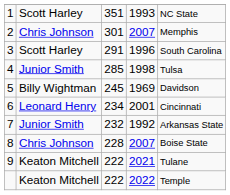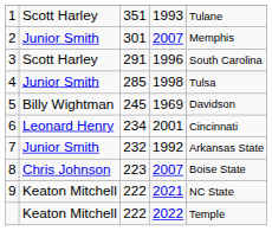 <table class="wikitable">
 <tr>
 </tr>
 <tr>
 <td>1</td>
 <td>Scott Harley</td>
 <td>351</td>
 <td>1993</td>
-<td style="font-size:80%;">NC State</td>
+<td style="font-size:80%;">Tulane</td>
 </tr>
 <tr>
 <td>2</td>
-<td><a href='#'>Chris Johnson</a></td>
+<td><a href='#'>Junior Smith</a></td>
 <td>301</td>
 <td><a href='#'>2007</a></td>
 <td style="font-size:80%;">Memphis</td>
 </tr>
 <tr>
 <td>3</td>
 <td>Scott Harley</td>
 <td>291</td>
 <td>1996</td>
 <td style="font-size:80%;">South Carolina</td>
 </tr>
 <tr>
 <td>4</td>
 <td><a href='#'>Junior Smith</a></td>
 <td>285</td>
 <td>1998</td>
 <td style="font-size:80%;">Tulsa</td>
 </tr>
 <tr>
 <td>5</td>
 <td>Billy Wightman</td>
 <td>245</td>
 <td>1969</td>
 <td style="font-size:80%;">Davidson</td>
 </tr>
 <tr>
 <td>6</td>
 <td><a href='#'>Leonard Henry</a></td>
 <td>234</td>
 <td>2001</td>
 <td style="font-size:80%;">Cincinnati</td>
 </tr>
 <tr>
 <td>7</td>
 <td><a href='#'>Junior Smith</a></td>
 <td>232</td>
 <td>1992</td>
 <td style="font-size:80%;">Arkansas State</td>
 </tr>
 <tr>
 <td>8</td>
 <td><a href='#'>Chris Johnson</a></td>
-<td>228</td>
+<td>223</td>
 <td><a href='#'>2007</a></td>
 <td style="font-size:80%;">Boise State</td>
 </tr>
 <tr>
 <td>9</td>
 <td>Keaton Mitchell</td>
 <td>222</td>
 <td><a href='#'>2021</a></td>
-<td style="font-size:80%;">Tulane</td>
+<td style="font-size:80%;">NC State</td>
 </tr>
 <tr>
 <td></td>
 <td>Keaton Mitchell</td>
 <td>222</td>
 <td><a href='#'>2022</a></td>
 <td style="font-size:80%;">Temple</td>
 </tr>
 </table>
